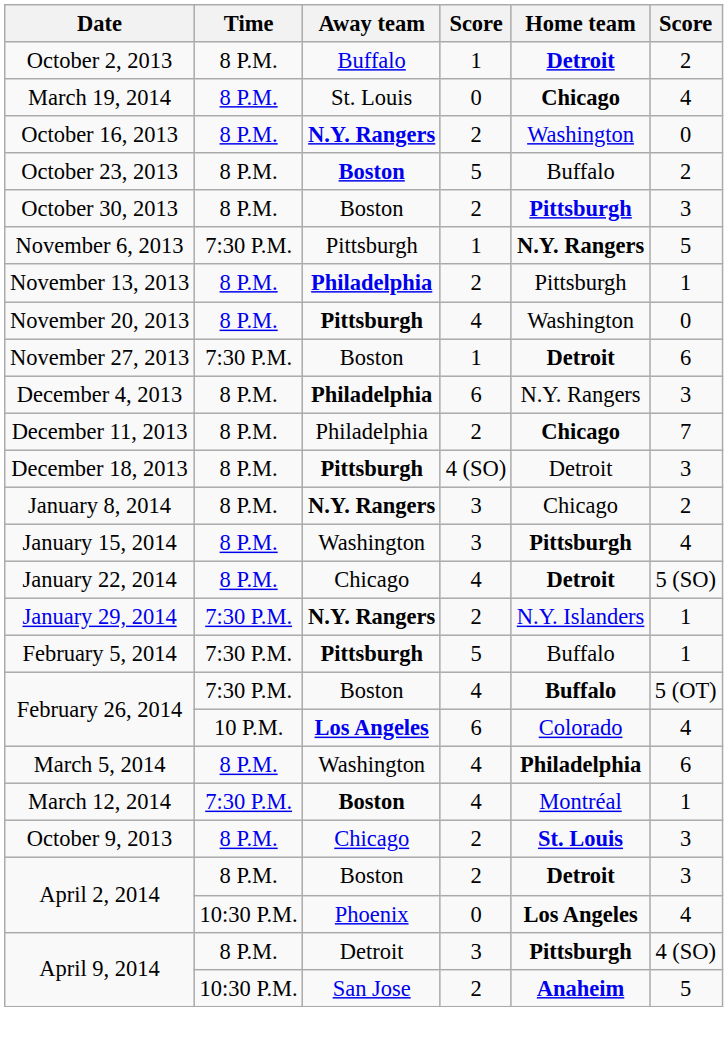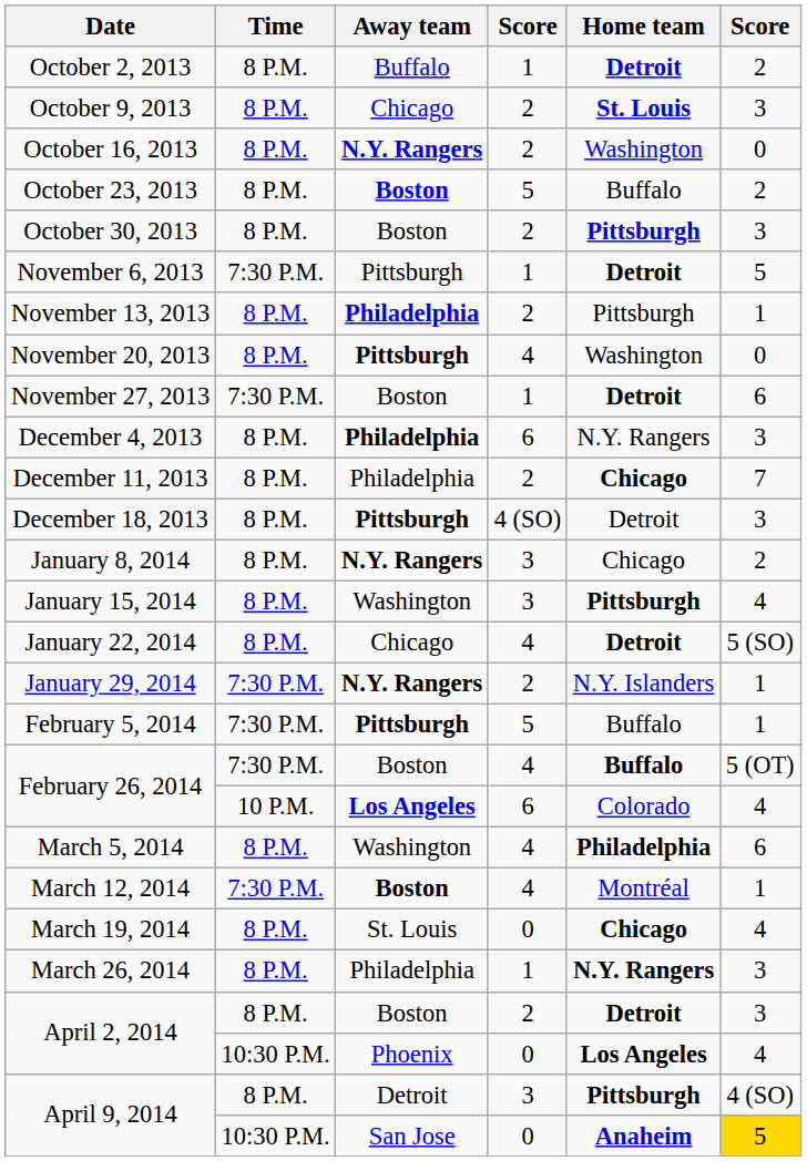 <table class="wikitable sortable" style="font-size: 95%;text-align: center;">
 <tr>
 <th>Date</th>
 <th>Time</th>
 <th>Away team</th>
 <th>Score</th>
 <th>Home team</th>
 <th>Score</th>
 </tr>
 <tr>
 <td>October 2, 2013</td>
 <td>8 P.M.</td>
 <td><a href='#'>Buffalo</a></td>
 <td>1</td>
 <td><strong><a href='#'>Detroit</a></strong></td>
 <td>2</td>
 </tr>
 <tr>
-<td>March 19, 2014</td>
+<td>October 9, 2013</td>
 <td><a href='#'>8 P.M.</a></td>
-<td>St. Louis</td>
-<td>0</td>
-<td><strong>Chicago</strong></td>
-<td>4</td>
+<td><a href='#'>Chicago</a></td>
+<td>2</td>
+<td><strong><a href='#'>St. Louis</a></strong></td>
+<td>3</td>
 </tr>
 <tr>
 <td>October 16, 2013</td>
 <td><a href='#'>8 P.M.</a></td>
 <td><strong><a href='#'>N.Y. Rangers</a></strong></td>
 <td>2</td>
 <td><a href='#'>Washington</a></td>
 <td>0</td>
 </tr>
 <tr>
 <td>October 23, 2013</td>
 <td>8 P.M.</td>
 <td><strong><a href='#'>Boston</a></strong></td>
 <td>5</td>
 <td>Buffalo</td>
 <td>2</td>
 </tr>
 <tr>
 <td>October 30, 2013</td>
 <td>8 P.M.</td>
 <td>Boston</td>
 <td>2</td>
 <td><strong><a href='#'>Pittsburgh</a></strong></td>
 <td>3</td>
 </tr>
 <tr>
 <td>November 6, 2013</td>
 <td>7:30 P.M.</td>
 <td>Pittsburgh</td>
 <td>1</td>
-<td><strong>N.Y. Rangers</strong></td>
+<td><strong>Detroit</strong></td>
 <td>5</td>
 </tr>
 <tr>
 <td>November 13, 2013</td>
 <td><a href='#'>8 P.M.</a></td>
 <td><strong><a href='#'>Philadelphia</a></strong></td>
 <td>2</td>
 <td>Pittsburgh</td>
 <td>1</td>
 </tr>
 <tr>
 <td>November 20, 2013</td>
 <td><a href='#'>8 P.M.</a></td>
 <td><strong>Pittsburgh</strong></td>
 <td>4</td>
 <td>Washington</td>
 <td>0</td>
 </tr>
 <tr>
 <td>November 27, 2013</td>
 <td>7:30 P.M.</td>
 <td>Boston</td>
 <td>1</td>
 <td><strong>Detroit</strong></td>
 <td>6</td>
 </tr>
 <tr>
 <td>December 4, 2013</td>
 <td>8 P.M.</td>
 <td><strong>Philadelphia</strong></td>
 <td>6</td>
 <td>N.Y. Rangers</td>
 <td>3</td>
 </tr>
 <tr>
 <td>December 11, 2013</td>
 <td>8 P.M.</td>
 <td>Philadelphia</td>
 <td>2</td>
 <td><strong>Chicago</strong></td>
 <td>7</td>
 </tr>
 <tr>
 <td>December 18, 2013</td>
 <td>8 P.M.</td>
 <td><strong>Pittsburgh</strong></td>
 <td>4 (SO)</td>
 <td>Detroit</td>
 <td>3</td>
 </tr>
 <tr>
 <td>January 8, 2014</td>
 <td>8 P.M.</td>
 <td><strong>N.Y. Rangers</strong></td>
 <td>3</td>
 <td>Chicago</td>
 <td>2</td>
 </tr>
 <tr>
 <td>January 15, 2014</td>
 <td><a href='#'>8 P.M.</a></td>
 <td>Washington</td>
 <td>3</td>
 <td><strong>Pittsburgh</strong></td>
 <td>4</td>
 </tr>
 <tr>
 <td>January 22, 2014</td>
 <td><a href='#'>8 P.M.</a></td>
 <td>Chicago</td>
 <td>4</td>
 <td><strong>Detroit</strong></td>
 <td>5 (SO)</td>
 </tr>
 <tr>
 <td><a href='#'>January 29, 2014</a></td>
 <td><a href='#'>7:30 P.M.</a></td>
 <td><strong>N.Y. Rangers</strong></td>
 <td>2</td>
 <td><a href='#'>N.Y. Islanders</a></td>
 <td>1</td>
 </tr>
 <tr>
 <td>February 5, 2014</td>
 <td>7:30 P.M.</td>
 <td><strong>Pittsburgh</strong></td>
 <td>5</td>
 <td>Buffalo</td>
 <td>1</td>
 </tr>
 <tr>
 <td rowspan=2>February 26, 2014</td>
 <td>7:30 P.M.</td>
 <td>Boston</td>
 <td>4</td>
 <td><strong>Buffalo</strong></td>
 <td>5 (OT)</td>
 </tr>
 <tr>
 <td>10 P.M.</td>
 <td><strong><a href='#'>Los Angeles</a></strong></td>
 <td>6</td>
 <td><a href='#'>Colorado</a></td>
 <td>4</td>
 </tr>
 <tr>
 <td>March 5, 2014</td>
 <td><a href='#'>8 P.M.</a></td>
 <td>Washington</td>
 <td>4</td>
 <td><strong>Philadelphia</strong></td>
 <td>6</td>
 </tr>
 <tr>
 <td>March 12, 2014</td>
 <td><a href='#'>7:30 P.M.</a></td>
 <td><strong>Boston</strong></td>
 <td>4</td>
 <td><a href='#'>Montréal</a></td>
 <td>1</td>
 </tr>
 <tr>
-<td>October 9, 2013</td>
+<td>March 19, 2014</td>
 <td><a href='#'>8 P.M.</a></td>
-<td><a href='#'>Chicago</a></td>
-<td>2</td>
-<td><strong><a href='#'>St. Louis</a></strong></td>
+<td>St. Louis</td>
+<td>0</td>
+<td><strong>Chicago</strong></td>
+<td>4</td>
+</tr>
+<tr>
+<td>March 26, 2014</td>
+<td><a href='#'>8 P.M.</a></td>
+<td>Philadelphia</td>
+<td>1</td>
+<td><strong>N.Y. Rangers</strong></td>
 <td>3</td>
 </tr>
 <tr>
 <td rowspan=2>April 2, 2014</td>
 <td>8 P.M.</td>
 <td>Boston</td>
 <td>2</td>
 <td><strong>Detroit</strong></td>
 <td>3</td>
 </tr>
 <tr>
 <td>10:30 P.M.</td>
 <td><a href='#'>Phoenix</a></td>
 <td>0</td>
 <td><strong>Los Angeles</strong></td>
 <td>4</td>
 </tr>
 <tr>
 <td rowspan=2>April 9, 2014</td>
 <td>8 P.M.</td>
 <td>Detroit</td>
 <td>3</td>
 <td><strong>Pittsburgh</strong></td>
 <td>4 (SO)</td>
 </tr>
 <tr>
 <td>10:30 P.M.</td>
 <td><a href='#'>San Jose</a></td>
-<td>2</td>
+<td>0</td>
 <td><strong><a href='#'>Anaheim</a></strong></td>
-<td>5</td>
+<td style="background: gold;">5</td>
 </tr>
 </table>
